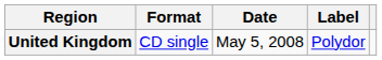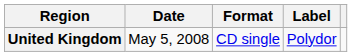 <table class="wikitable plainrowheaders">
 <tr>
 <th scope="col">Region</th>
+<th scope="col">Date</th>
 <th scope="col">Format</th>
-<th scope="col">Date</th>
 <th scope="col">Label</th>
 <th scope="col"></th>
 </tr>
 <tr>
 <th scope="row">United Kingdom</th>
+<td>May 5, 2008</td>
 <td><a href='#'>CD single</a></td>
-<td>May 5, 2008</td>
 <td><a href='#'>Polydor</a></td>
 <td></td>
 </tr>
 </table>
